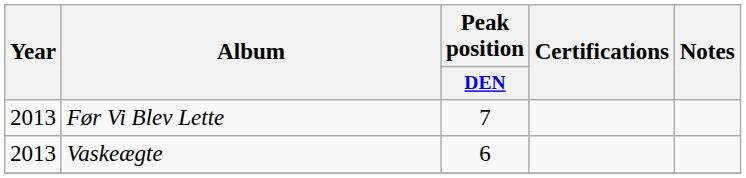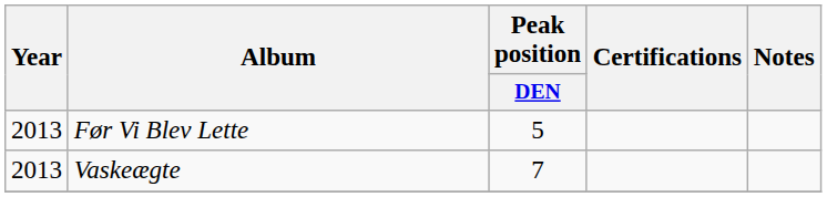 <table class="wikitable plainrowheaders" style="text-align:center;">
 <tr>
 <th scope="col" rowspan="2">Year</th>
 <th scope="col" rowspan="2" style="width:16em;">Album</th>
 <th scope="col">Peak position</th>
 <th scope="col" rowspan="2">Certifications</th>
 <th scope="col" rowspan="2">Notes</th>
 </tr>
 <tr>
 <th scope="col" style="width:3em;font-size:85%;"><a href='#'>DEN</a><br></th>
 </tr>
 <tr>
 <td>2013</td>
 <td style="text-align:left;"><em>Før Vi Blev Lette</em></td>
-<td>7</td>
+<td>5</td>
 <td style="text-align:left;"></td>
 <td style="text-align:left;"></td>
 </tr>
 <tr>
 <td>2013</td>
 <td style="text-align:left;"><em>Vaskeægte</em></td>
-<td>6</td>
+<td>7</td>
 <td style="text-align:left;"></td>
 <td style="text-align:left;"></td>
 </tr>
 <tr>
 </tr>
 </table>
